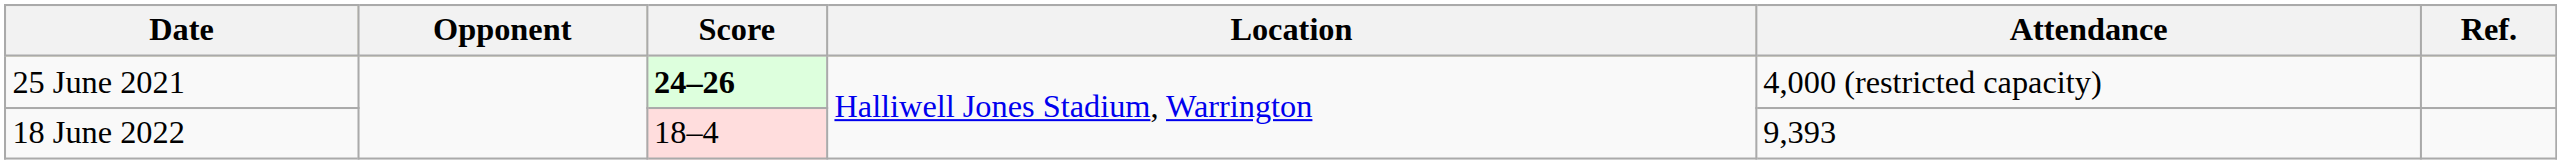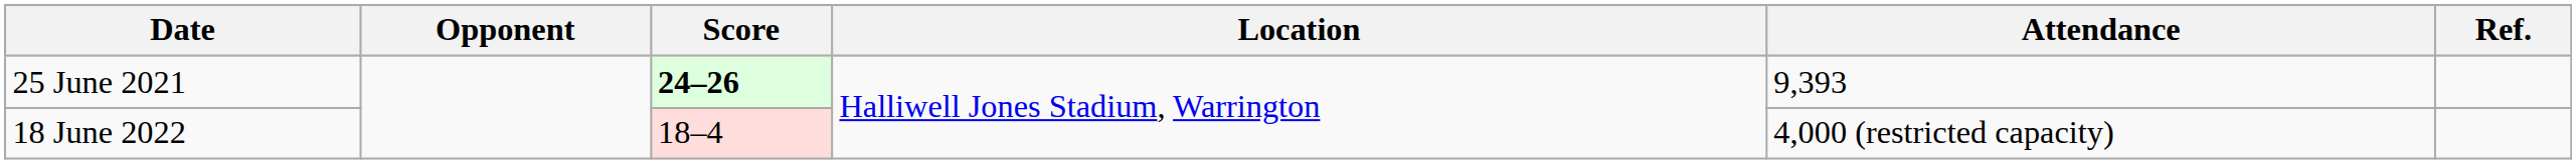 <table class="wikitable" width=100%>
 <tr bgcolor=#bdb76b>
 <th>Date</th>
 <th>Opponent</th>
 <th>Score</th>
 <th>Location</th>
 <th>Attendance</th>
 <th>Ref.</th>
 </tr>
 <tr>
 <td>25 June 2021</td>
 <td rowspan=2><strong></strong></td>
 <td bgcolor=#DDFFDD><strong>24–26</strong></td>
 <td rowspan=2> <a href='#'>Halliwell Jones Stadium</a>, <a href='#'>Warrington</a></td>
-<td>4,000 (restricted capacity)</td>
+<td>9,393</td>
 <td></td>
 </tr>
 <tr>
 <td>18 June 2022</td>
 <td bgcolor=#FFDDDD>18–4</td>
-<td>9,393</td>
+<td>4,000 (restricted capacity)</td>
 <td></td>
 </tr>
 </table>
